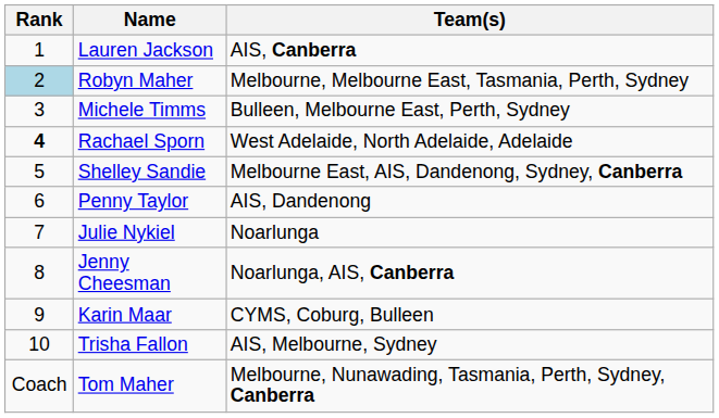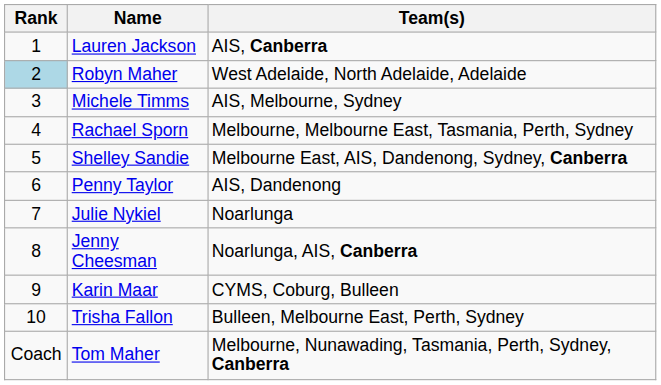 <table class="wikitable">
 <tr>
 <th style="width:50px;">Rank</th>
 <th style="width:120px;">Name</th>
 <th style="width:400px;">Team(s)</th>
 </tr>
 <tr>
 <td style="text-align:center;">1</td>
 <td><a href='#'>Lauren Jackson</a></td>
 <td>AIS, <strong>Canberra</strong></td>
 </tr>
 <tr>
 <td style="background: lightblue; text-align:center;">2</td>
 <td><a href='#'>Robyn Maher</a></td>
-<td>Melbourne, Melbourne East, Tasmania, Perth, Sydney</td>
+<td>West Adelaide, North Adelaide, Adelaide</td>
 </tr>
 <tr>
 <td style="text-align:center;">3</td>
 <td><a href='#'>Michele Timms</a></td>
-<td>Bulleen, Melbourne East, Perth, Sydney</td>
+<td>AIS, Melbourne, Sydney</td>
 </tr>
 <tr>
-<td style="text-align:center;"><strong>4</strong></td>
+<td style="text-align:center;">4</td>
 <td><a href='#'>Rachael Sporn</a></td>
-<td>West Adelaide, North Adelaide, Adelaide</td>
+<td>Melbourne, Melbourne East, Tasmania, Perth, Sydney</td>
 </tr>
 <tr>
 <td style="text-align:center;">5</td>
 <td><a href='#'>Shelley Sandie</a></td>
 <td>Melbourne East, AIS, Dandenong, Sydney, <strong>Canberra</strong></td>
 </tr>
 <tr>
 <td style="text-align:center;">6</td>
 <td><a href='#'>Penny Taylor</a></td>
 <td>AIS, Dandenong</td>
 </tr>
 <tr>
 <td style="text-align:center;">7</td>
 <td><a href='#'>Julie Nykiel</a></td>
 <td>Noarlunga</td>
 </tr>
 <tr>
 <td style="text-align:center;">8</td>
 <td><a href='#'>Jenny Cheesman</a></td>
 <td>Noarlunga, AIS, <strong>Canberra</strong></td>
 </tr>
 <tr>
 <td style="text-align:center;">9</td>
 <td><a href='#'>Karin Maar</a></td>
 <td>CYMS, Coburg, Bulleen</td>
 </tr>
 <tr>
 <td style="text-align:center;">10</td>
 <td><a href='#'>Trisha Fallon</a></td>
-<td>AIS, Melbourne, Sydney</td>
+<td>Bulleen, Melbourne East, Perth, Sydney</td>
 </tr>
 <tr>
 <td style="text-align:center;">Coach</td>
 <td><a href='#'>Tom Maher</a></td>
 <td>Melbourne, Nunawading, Tasmania, Perth, Sydney, <strong>Canberra</strong></td>
 </tr>
 </table>
